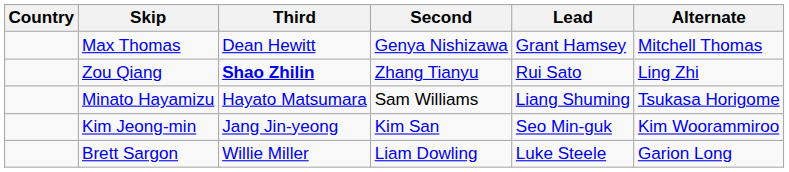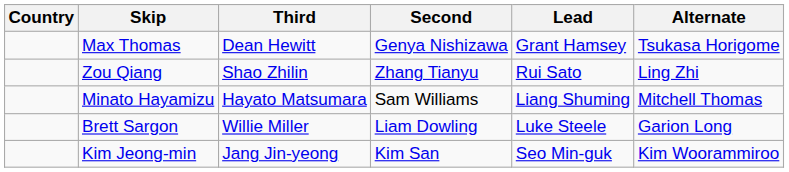 <table class=wikitable>
 <tr>
 <th>Country</th>
 <th>Skip</th>
 <th>Third</th>
 <th>Second</th>
 <th>Lead</th>
 <th>Alternate</th>
 </tr>
 <tr>
 <td></td>
 <td><a href='#'>Max Thomas</a></td>
 <td><a href='#'>Dean Hewitt</a></td>
 <td><a href='#'>Genya Nishizawa</a></td>
 <td><a href='#'>Grant Hamsey</a></td>
-<td><a href='#'>Mitchell Thomas</a></td>
+<td><a href='#'>Tsukasa Horigome</a></td>
 </tr>
 <tr>
 <td></td>
 <td><a href='#'>Zou Qiang</a></td>
-<td><strong><a href='#'>Shao Zhilin</a></strong></td>
+<td><a href='#'>Shao Zhilin</a></td>
 <td><a href='#'>Zhang Tianyu</a></td>
 <td><a href='#'>Rui Sato</a></td>
 <td><a href='#'>Ling Zhi</a></td>
 </tr>
 <tr>
 <td></td>
 <td><a href='#'>Minato Hayamizu</a></td>
 <td><a href='#'>Hayato Matsumara</a></td>
 <td>Sam Williams</td>
 <td><a href='#'>Liang Shuming</a></td>
-<td><a href='#'>Tsukasa Horigome</a></td>
+<td><a href='#'>Mitchell Thomas</a></td>
+</tr>
+<tr>
+<td></td>
+<td><a href='#'>Brett Sargon</a></td>
+<td><a href='#'>Willie Miller</a></td>
+<td><a href='#'>Liam Dowling</a></td>
+<td><a href='#'>Luke Steele</a></td>
+<td><a href='#'>Garion Long</a></td>
 </tr>
 <tr>
 <td></td>
 <td><a href='#'>Kim Jeong-min</a></td>
 <td><a href='#'>Jang Jin-yeong</a></td>
 <td><a href='#'>Kim San</a></td>
 <td><a href='#'>Seo Min-guk</a></td>
 <td><a href='#'>Kim Woorammiroo</a></td>
 </tr>
-<tr>
-<td></td>
-<td><a href='#'>Brett Sargon</a></td>
-<td><a href='#'>Willie Miller</a></td>
-<td><a href='#'>Liam Dowling</a></td>
-<td><a href='#'>Luke Steele</a></td>
-<td><a href='#'>Garion Long</a></td>
-</tr>
 </table>
